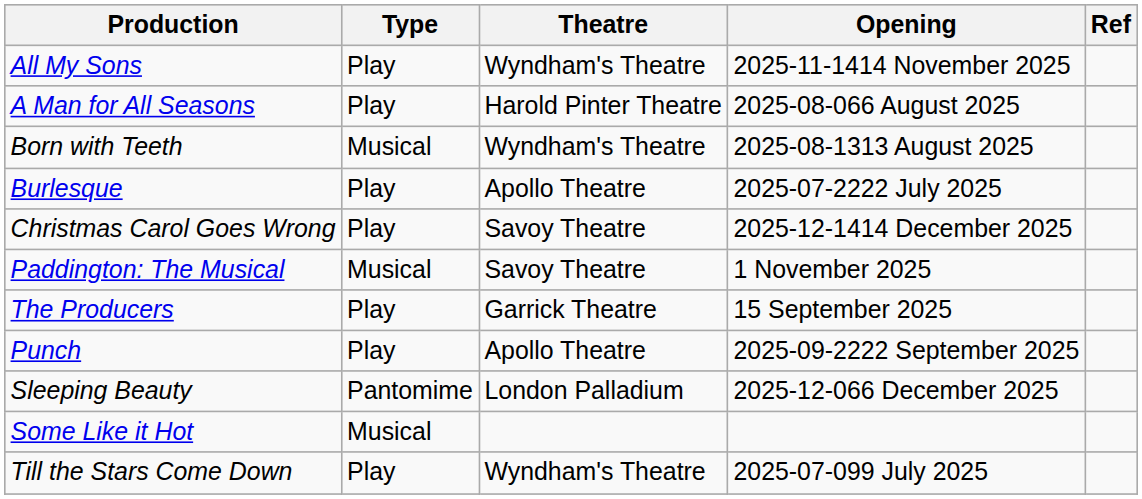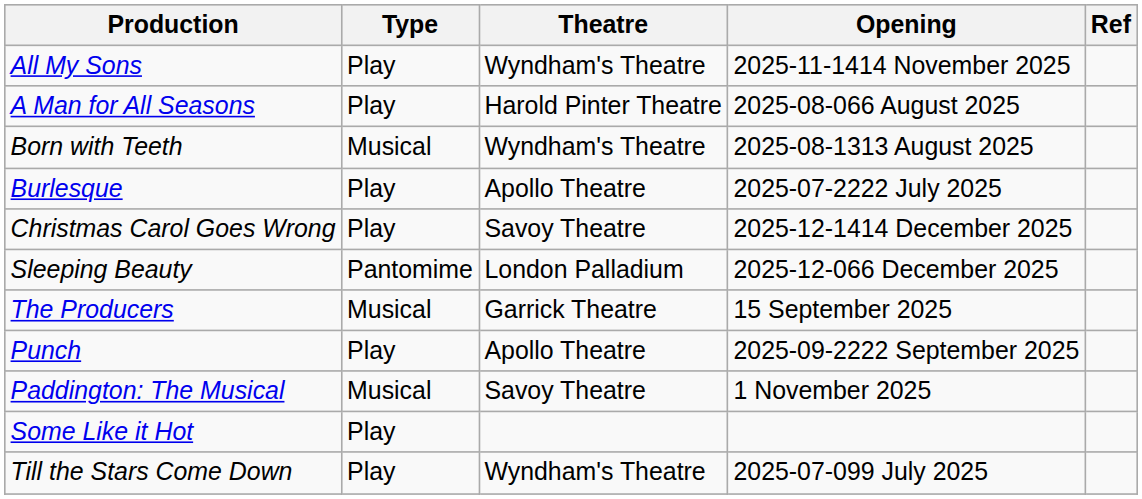 <table class="wikitable sortable" style="font-size:96%;">
 <tr>
 <th>Production</th>
 <th>Type</th>
 <th>Theatre</th>
 <th>Opening</th>
 <th>Ref</th>
 </tr>
 <tr>
 <td><em><a href='#'>All My Sons</a></em></td>
 <td>Play</td>
 <td>Wyndham's Theatre</td>
 <td><span>2025-11-14</span>14 November 2025</td>
 <td></td>
 </tr>
 <tr>
 <td><em><a href='#'>A Man for All Seasons</a></em></td>
 <td>Play</td>
 <td>Harold Pinter Theatre</td>
 <td><span>2025-08-06</span>6 August 2025</td>
 <td></td>
 </tr>
 <tr>
 <td><em>Born with Teeth</em></td>
 <td>Musical</td>
 <td>Wyndham's Theatre</td>
 <td><span>2025-08-13</span>13 August 2025</td>
 <td></td>
 </tr>
 <tr>
 <td><em><a href='#'>Burlesque</a></em></td>
 <td>Play</td>
 <td>Apollo Theatre</td>
 <td><span>2025-07-22</span>22 July 2025</td>
 <td></td>
 </tr>
 <tr>
 <td><em>Christmas Carol Goes Wrong</em></td>
 <td>Play</td>
 <td>Savoy Theatre</td>
 <td><span>2025-12-14</span>14 December 2025</td>
 <td></td>
 </tr>
 <tr>
-<td><em><a href='#'>Paddington: The Musical</a></em></td>
-<td>Musical</td>
-<td>Savoy Theatre</td>
-<td>1 November 2025</td>
+<td><em>Sleeping Beauty</em></td>
+<td>Pantomime</td>
+<td>London Palladium</td>
+<td><span>2025-12-06</span>6 December 2025</td>
 <td></td>
 </tr>
 <tr>
 <td><em><a href='#'>The Producers</a></em></td>
-<td>Play</td>
+<td>Musical</td>
 <td>Garrick Theatre</td>
 <td>15 September 2025</td>
 <td></td>
 </tr>
 <tr>
 <td><em><a href='#'>Punch</a></em></td>
 <td>Play</td>
 <td>Apollo Theatre</td>
 <td><span>2025-09-22</span>22 September 2025</td>
 <td></td>
 </tr>
 <tr>
-<td><em>Sleeping Beauty</em></td>
-<td>Pantomime</td>
-<td>London Palladium</td>
-<td><span>2025-12-06</span>6 December 2025</td>
+<td><em><a href='#'>Paddington: The Musical</a></em></td>
+<td>Musical</td>
+<td>Savoy Theatre</td>
+<td>1 November 2025</td>
 <td></td>
 </tr>
 <tr>
 <td><em><a href='#'>Some Like it Hot</a></em></td>
-<td>Musical</td>
+<td>Play</td>
 <td></td>
 <td></td>
 <td></td>
 </tr>
 <tr>
 <td><em>Till the Stars Come Down</em></td>
 <td>Play</td>
 <td>Wyndham's Theatre</td>
 <td><span>2025-07-09</span>9 July 2025</td>
 <td></td>
 </tr>
 </table>
